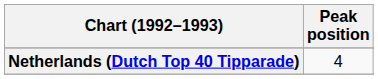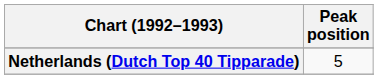 <table class="wikitable sortable plainrowheaders" style="text-align:center">
 <tr>
 <th scope="col">Chart (1992–1993)</th>
 <th scope="col">Peak<br>position</th>
 </tr>
 <tr>
 </tr>
 <tr>
 <th scope="row">Netherlands (<a href='#'>Dutch Top 40 Tipparade</a>)</th>
-<td>4</td>
+<td>5</td>
 </tr>
 <tr>
 </tr>
 <tr>
 </tr>
 </table>
